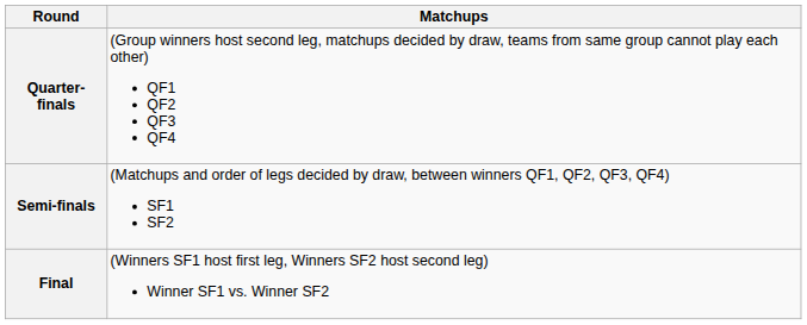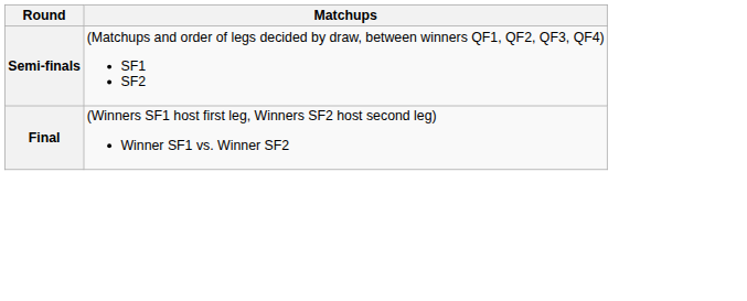 <table class=wikitable>
 <tr>
 <th>Round</th>
 <th>Matchups</th>
-</tr>
-<tr>
-<th>Quarter-finals</th>
-<td>(Group winners host second leg, matchups decided by draw, teams from same group cannot play each other)<br><ul><li>QF1</li><li>QF2</li><li>QF3</li><li>QF4</li></ul></td>
 </tr>
 <tr>
 <th>Semi-finals</th>
 <td>(Matchups and order of legs decided by draw, between winners QF1, QF2, QF3, QF4)<br><ul><li>SF1</li><li>SF2</li></ul></td>
 </tr>
 <tr>
 <th>Final</th>
 <td>(Winners SF1 host first leg, Winners SF2 host second leg)<br><ul><li>Winner SF1 vs. Winner SF2</li></ul></td>
 </tr>
 </table>
